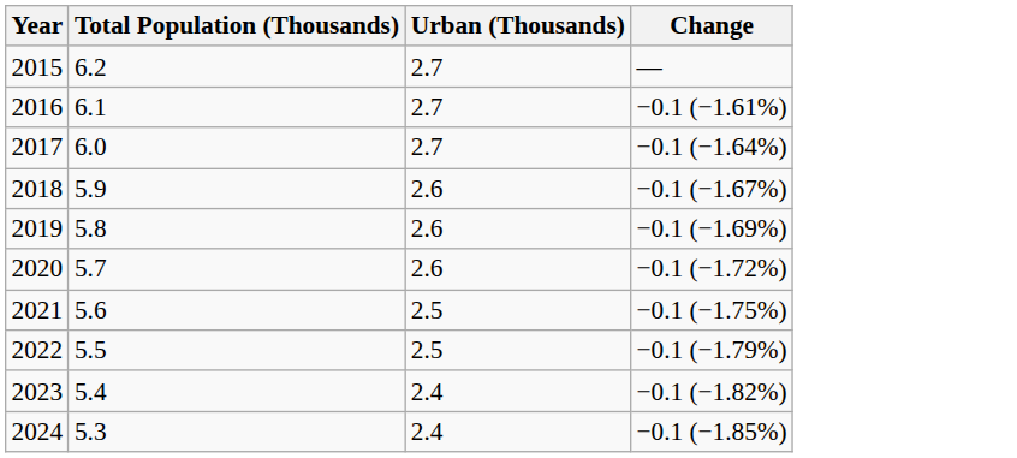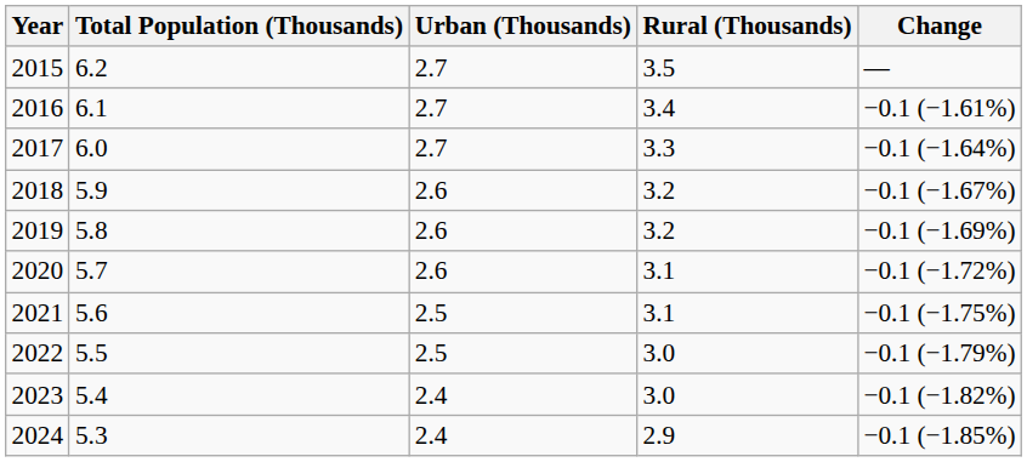 <table class="wikitable">
 <tr>
 <th>Year</th>
 <th>Total Population (Thousands)</th>
 <th>Urban (Thousands)</th>
+<th>Rural (Thousands)</th>
 <th>Change</th>
 </tr>
 <tr>
 <td>2015</td>
 <td>6.2</td>
 <td>2.7</td>
+<td>3.5</td>
 <td>—</td>
 </tr>
 <tr>
 <td>2016</td>
 <td>6.1</td>
 <td>2.7</td>
+<td>3.4</td>
 <td><span>−0.1 (−1.61%)</span></td>
 </tr>
 <tr>
 <td>2017</td>
 <td>6.0</td>
 <td>2.7</td>
+<td>3.3</td>
 <td><span>−0.1 (−1.64%)</span></td>
 </tr>
 <tr>
 <td>2018</td>
 <td>5.9</td>
 <td>2.6</td>
+<td>3.2</td>
 <td><span>−0.1 (−1.67%)</span></td>
 </tr>
 <tr>
 <td>2019</td>
 <td>5.8</td>
 <td>2.6</td>
+<td>3.2</td>
 <td><span>−0.1 (−1.69%)</span></td>
 </tr>
 <tr>
 <td>2020</td>
 <td>5.7</td>
 <td>2.6</td>
+<td>3.1</td>
 <td><span>−0.1 (−1.72%)</span></td>
 </tr>
 <tr>
 <td>2021</td>
 <td>5.6</td>
 <td>2.5</td>
+<td>3.1</td>
 <td><span>−0.1 (−1.75%)</span></td>
 </tr>
 <tr>
 <td>2022</td>
 <td>5.5</td>
 <td>2.5</td>
+<td>3.0</td>
 <td><span>−0.1 (−1.79%)</span></td>
 </tr>
 <tr>
 <td>2023</td>
 <td>5.4</td>
 <td>2.4</td>
+<td>3.0</td>
 <td><span>−0.1 (−1.82%)</span></td>
 </tr>
 <tr>
 <td>2024</td>
 <td>5.3</td>
 <td>2.4</td>
+<td>2.9</td>
 <td><span>−0.1 (−1.85%)</span></td>
 </tr>
 </table>
